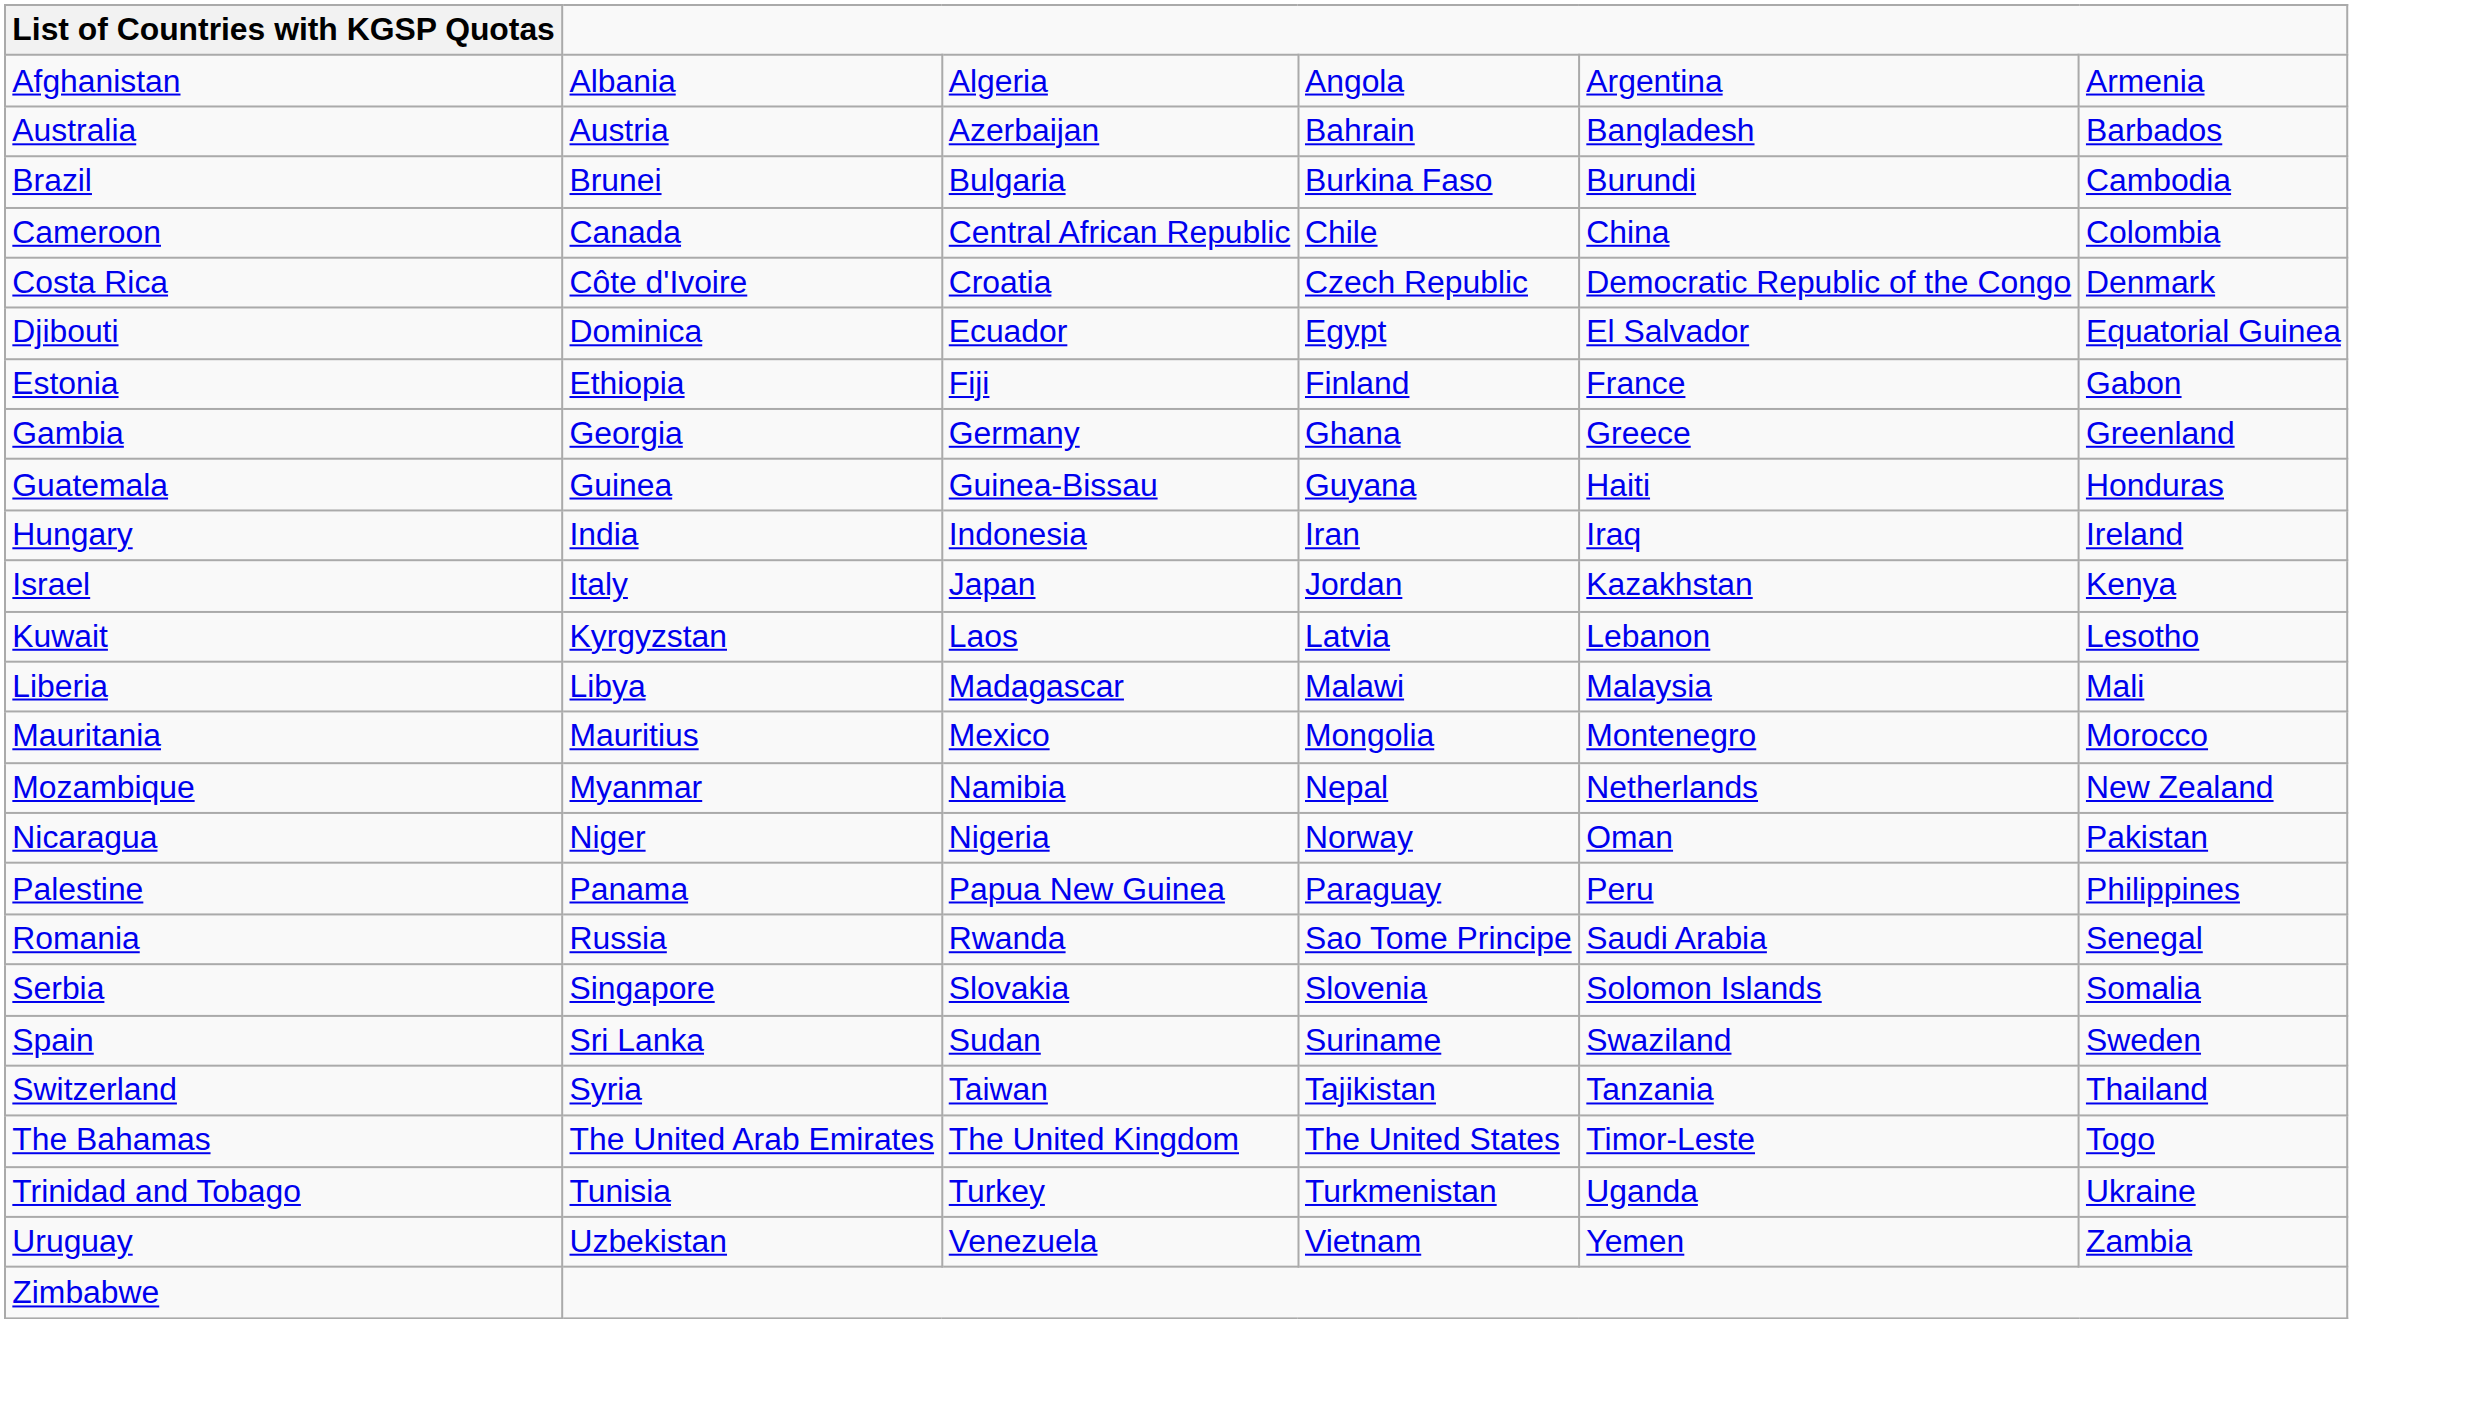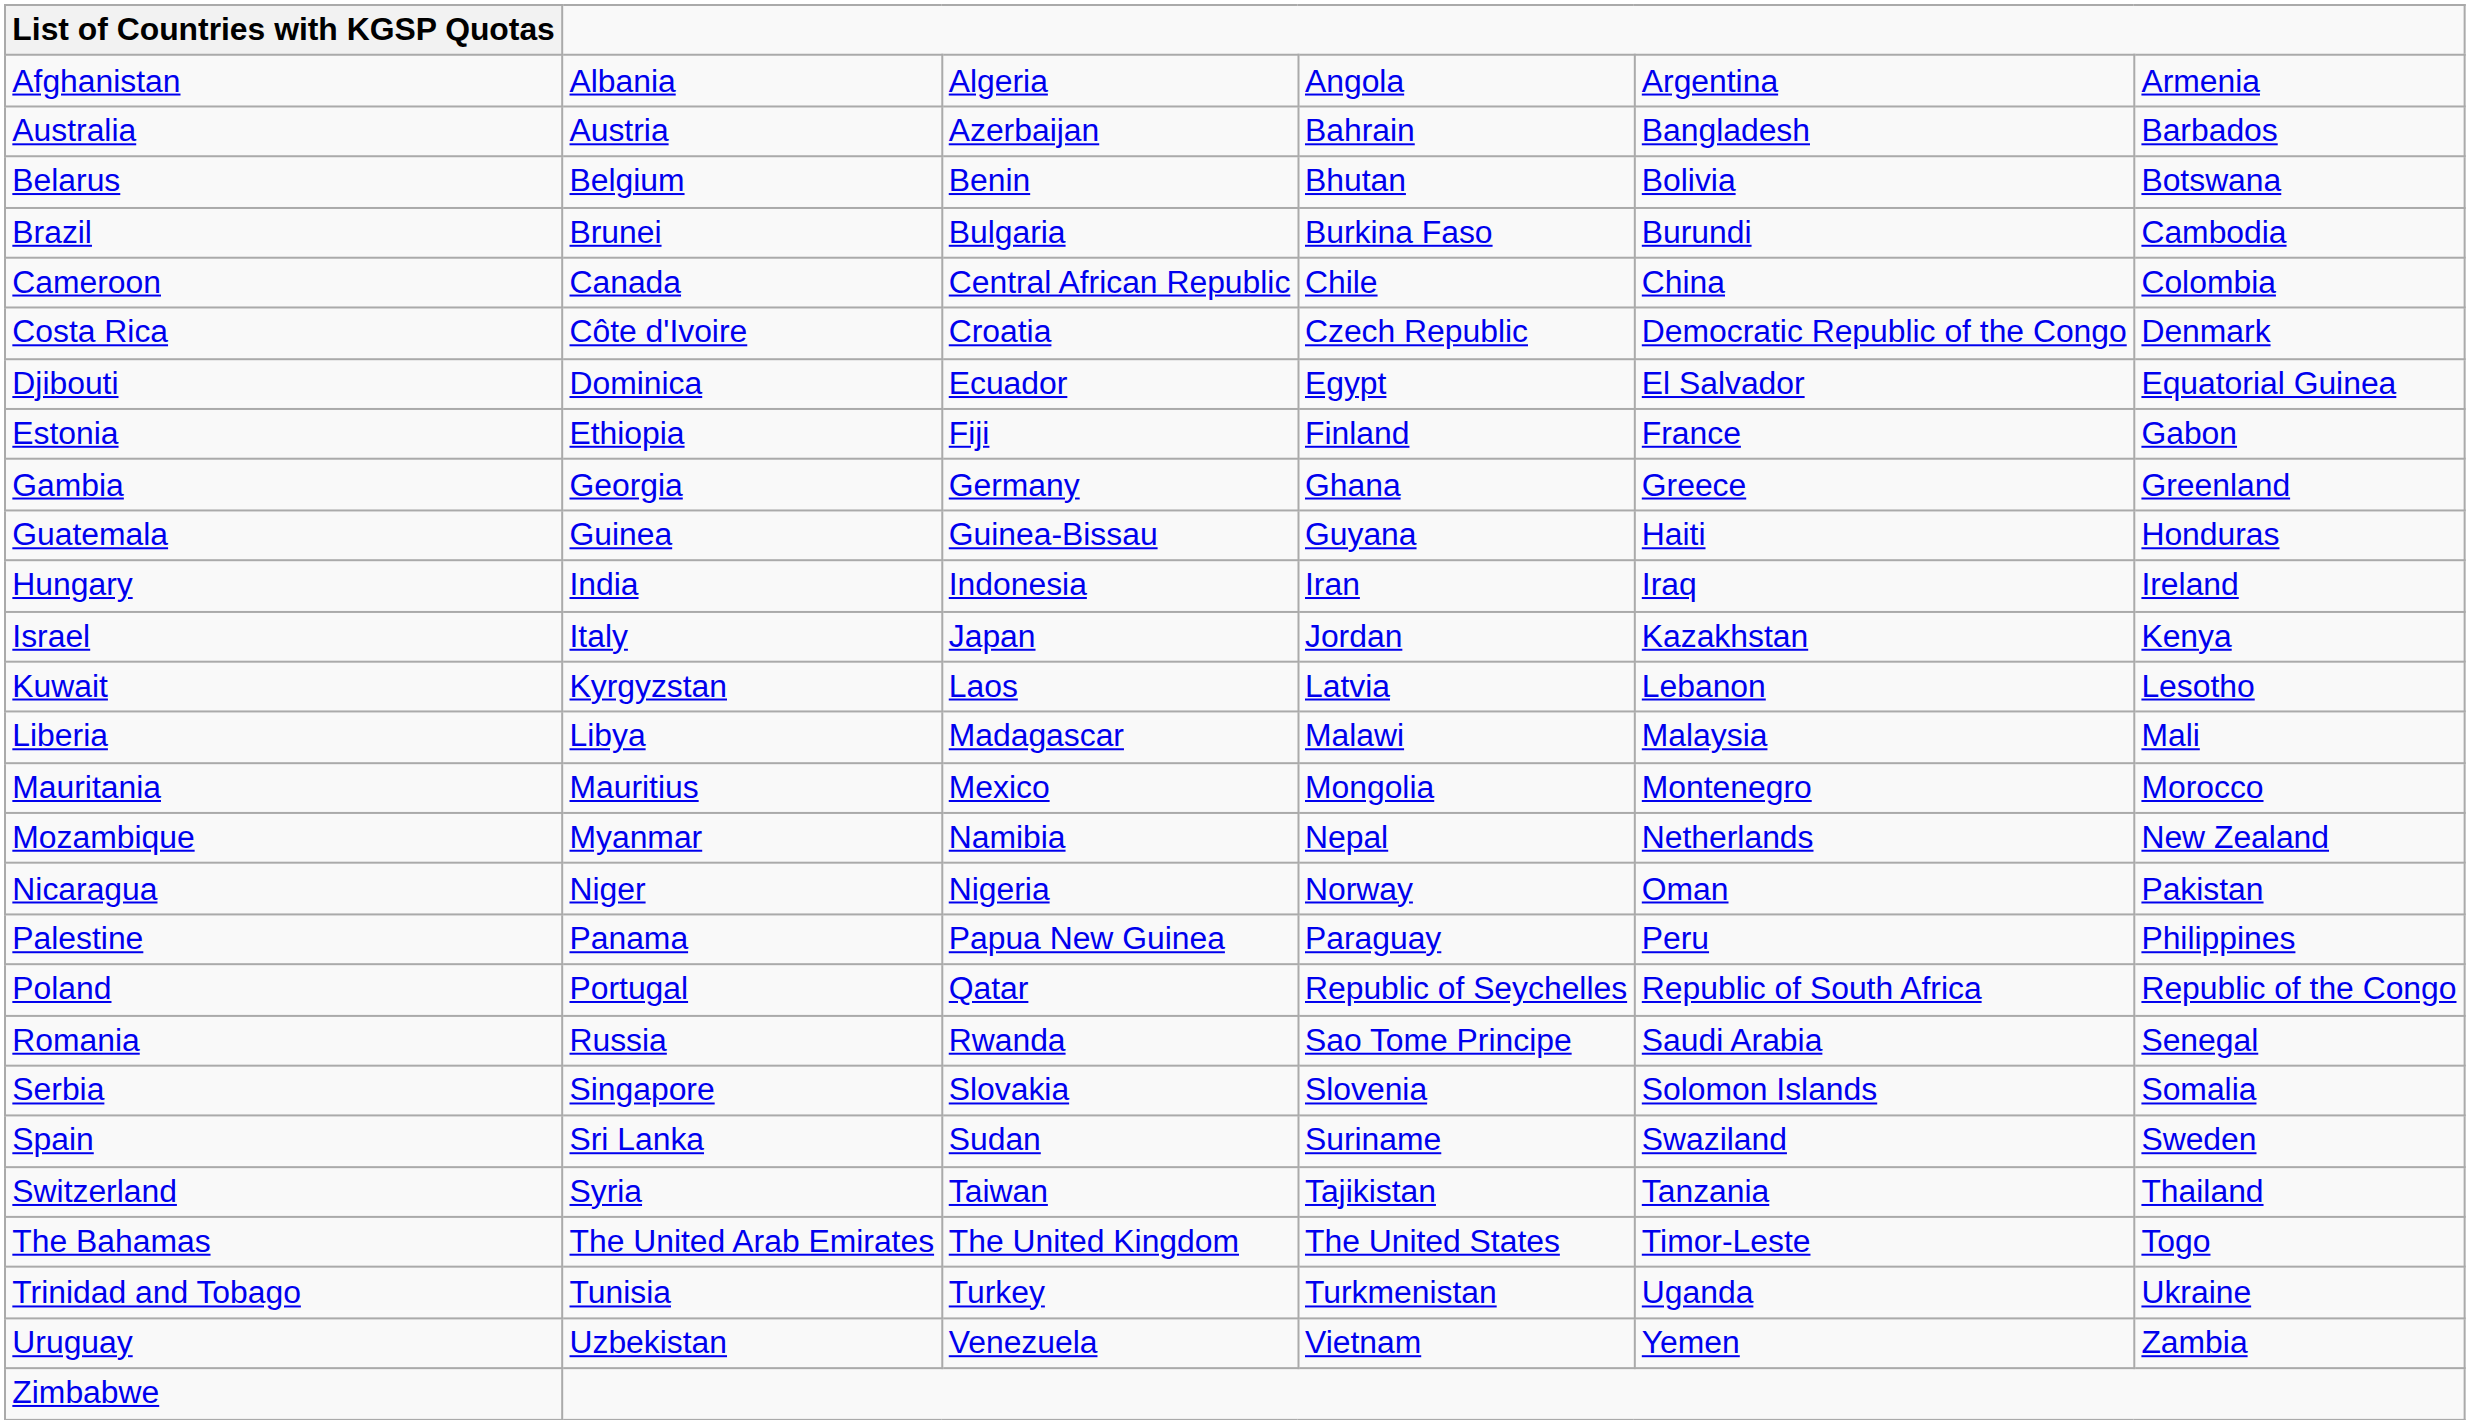 <table class = "wikitable collapsible collapsed">
 <tr>
 <th>List of Countries with KGSP Quotas</th>
 </tr>
 <tr>
 <td><a href='#'>Afghanistan</a></td>
 <td><a href='#'>Albania</a></td>
 <td><a href='#'>Algeria</a></td>
 <td><a href='#'>Angola</a></td>
 <td><a href='#'>Argentina</a></td>
 <td><a href='#'>Armenia</a></td>
 </tr>
 <tr>
 <td><a href='#'>Australia</a></td>
 <td><a href='#'>Austria</a></td>
 <td><a href='#'>Azerbaijan</a></td>
 <td><a href='#'>Bahrain</a></td>
 <td><a href='#'>Bangladesh</a></td>
 <td><a href='#'>Barbados</a></td>
+</tr>
+<tr>
+<td><a href='#'>Belarus</a></td>
+<td><a href='#'>Belgium</a></td>
+<td><a href='#'>Benin</a></td>
+<td><a href='#'>Bhutan</a></td>
+<td><a href='#'>Bolivia</a></td>
+<td><a href='#'>Botswana</a></td>
 </tr>
 <tr>
 <td><a href='#'>Brazil</a></td>
 <td><a href='#'>Brunei</a></td>
 <td><a href='#'>Bulgaria</a></td>
 <td><a href='#'>Burkina Faso</a></td>
 <td><a href='#'>Burundi</a></td>
 <td><a href='#'>Cambodia</a></td>
 </tr>
 <tr>
 <td><a href='#'>Cameroon</a></td>
 <td><a href='#'>Canada</a></td>
 <td><a href='#'>Central African Republic</a></td>
 <td><a href='#'>Chile</a></td>
 <td><a href='#'>China</a></td>
 <td><a href='#'>Colombia</a></td>
 </tr>
 <tr>
 <td><a href='#'>Costa Rica</a></td>
 <td><a href='#'>Côte d'Ivoire</a></td>
 <td><a href='#'>Croatia</a></td>
 <td><a href='#'>Czech Republic</a></td>
 <td><a href='#'>Democratic Republic of the Congo</a></td>
 <td><a href='#'>Denmark</a></td>
 </tr>
 <tr>
 <td><a href='#'>Djibouti</a></td>
 <td><a href='#'>Dominica</a></td>
 <td><a href='#'>Ecuador</a></td>
 <td><a href='#'>Egypt</a></td>
 <td><a href='#'>El Salvador</a></td>
 <td><a href='#'>Equatorial Guinea</a></td>
 </tr>
 <tr>
 <td><a href='#'>Estonia</a></td>
 <td><a href='#'>Ethiopia</a></td>
 <td><a href='#'>Fiji</a></td>
 <td><a href='#'>Finland</a></td>
 <td><a href='#'>France</a></td>
 <td><a href='#'>Gabon</a></td>
 </tr>
 <tr>
 <td><a href='#'>Gambia</a></td>
 <td><a href='#'>Georgia</a></td>
 <td><a href='#'>Germany</a></td>
 <td><a href='#'>Ghana</a></td>
 <td><a href='#'>Greece</a></td>
 <td><a href='#'>Greenland</a></td>
 </tr>
 <tr>
 <td><a href='#'>Guatemala</a></td>
 <td><a href='#'>Guinea</a></td>
 <td><a href='#'>Guinea-Bissau</a></td>
 <td><a href='#'>Guyana</a></td>
 <td><a href='#'>Haiti</a></td>
 <td><a href='#'>Honduras</a></td>
 </tr>
 <tr>
 <td><a href='#'>Hungary</a></td>
 <td><a href='#'>India</a></td>
 <td><a href='#'>Indonesia</a></td>
 <td><a href='#'>Iran</a></td>
 <td><a href='#'>Iraq</a></td>
 <td><a href='#'>Ireland</a></td>
 </tr>
 <tr>
 <td><a href='#'>Israel</a></td>
 <td><a href='#'>Italy</a></td>
 <td><a href='#'>Japan</a></td>
 <td><a href='#'>Jordan</a></td>
 <td><a href='#'>Kazakhstan</a></td>
 <td><a href='#'>Kenya</a></td>
 </tr>
 <tr>
 <td><a href='#'>Kuwait</a></td>
 <td><a href='#'>Kyrgyzstan</a></td>
 <td><a href='#'>Laos</a></td>
 <td><a href='#'>Latvia</a></td>
 <td><a href='#'>Lebanon</a></td>
 <td><a href='#'>Lesotho</a></td>
 </tr>
 <tr>
 <td><a href='#'>Liberia</a></td>
 <td><a href='#'>Libya</a></td>
 <td><a href='#'>Madagascar</a></td>
 <td><a href='#'>Malawi</a></td>
 <td><a href='#'>Malaysia</a></td>
 <td><a href='#'>Mali</a></td>
 </tr>
 <tr>
 <td><a href='#'>Mauritania</a></td>
 <td><a href='#'>Mauritius</a></td>
 <td><a href='#'>Mexico</a></td>
 <td><a href='#'>Mongolia</a></td>
 <td><a href='#'>Montenegro</a></td>
 <td><a href='#'>Morocco</a></td>
 </tr>
 <tr>
 <td><a href='#'>Mozambique</a></td>
 <td><a href='#'>Myanmar</a></td>
 <td><a href='#'>Namibia</a></td>
 <td><a href='#'>Nepal</a></td>
 <td><a href='#'>Netherlands</a></td>
 <td><a href='#'>New Zealand</a></td>
 </tr>
 <tr>
 <td><a href='#'>Nicaragua</a></td>
 <td><a href='#'>Niger</a></td>
 <td><a href='#'>Nigeria</a></td>
 <td><a href='#'>Norway</a></td>
 <td><a href='#'>Oman</a></td>
 <td><a href='#'>Pakistan</a></td>
 </tr>
 <tr>
 <td><a href='#'>Palestine</a></td>
 <td><a href='#'>Panama</a></td>
 <td><a href='#'>Papua New Guinea</a></td>
 <td><a href='#'>Paraguay</a></td>
 <td><a href='#'>Peru</a></td>
 <td><a href='#'>Philippines</a></td>
 </tr>
 <tr>
+<td><a href='#'>Poland</a></td>
+<td><a href='#'>Portugal</a></td>
+<td><a href='#'>Qatar</a></td>
+<td><a href='#'>Republic of Seychelles</a></td>
+<td><a href='#'>Republic of South Africa</a></td>
+<td><a href='#'>Republic of the Congo</a></td>
+</tr>
+<tr>
 <td><a href='#'>Romania</a></td>
 <td><a href='#'>Russia</a></td>
 <td><a href='#'>Rwanda</a></td>
 <td><a href='#'>Sao Tome Principe</a></td>
 <td><a href='#'>Saudi Arabia</a></td>
 <td><a href='#'>Senegal</a></td>
 </tr>
 <tr>
 <td><a href='#'>Serbia</a></td>
 <td><a href='#'>Singapore</a></td>
 <td><a href='#'>Slovakia</a></td>
 <td><a href='#'>Slovenia</a></td>
 <td><a href='#'>Solomon Islands</a></td>
 <td><a href='#'>Somalia</a></td>
 </tr>
 <tr>
 <td><a href='#'>Spain</a></td>
 <td><a href='#'>Sri Lanka</a></td>
 <td><a href='#'>Sudan</a></td>
 <td><a href='#'>Suriname</a></td>
 <td><a href='#'>Swaziland</a></td>
 <td><a href='#'>Sweden</a></td>
 </tr>
 <tr>
 <td><a href='#'>Switzerland</a></td>
 <td><a href='#'>Syria</a></td>
 <td><a href='#'>Taiwan</a></td>
 <td><a href='#'>Tajikistan</a></td>
 <td><a href='#'>Tanzania</a></td>
 <td><a href='#'>Thailand</a></td>
 </tr>
 <tr>
 <td><a href='#'>The Bahamas</a></td>
 <td><a href='#'>The United Arab Emirates</a></td>
 <td><a href='#'>The United Kingdom</a></td>
 <td><a href='#'>The United States</a></td>
 <td><a href='#'>Timor-Leste</a></td>
 <td><a href='#'>Togo</a></td>
 </tr>
 <tr>
 <td><a href='#'>Trinidad and Tobago</a></td>
 <td><a href='#'>Tunisia</a></td>
 <td><a href='#'>Turkey</a></td>
 <td><a href='#'>Turkmenistan</a></td>
 <td><a href='#'>Uganda</a></td>
 <td><a href='#'>Ukraine</a></td>
 </tr>
 <tr>
 <td><a href='#'>Uruguay</a></td>
 <td><a href='#'>Uzbekistan</a></td>
 <td><a href='#'>Venezuela</a></td>
 <td><a href='#'>Vietnam</a></td>
 <td><a href='#'>Yemen</a></td>
 <td><a href='#'>Zambia</a></td>
 </tr>
 <tr>
 <td><a href='#'>Zimbabwe</a></td>
 </tr>
 </table>
